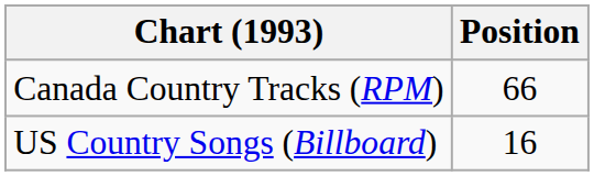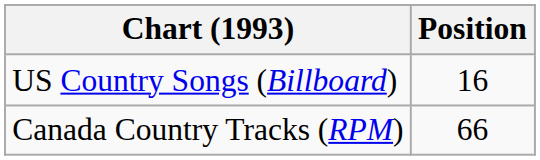 <table class="wikitable sortable">
 <tr>
 <th scope="col">Chart (1993)</th>
 <th scope="col">Position</th>
 </tr>
 <tr>
+<td>US <a href='#'>Country Songs</a> (<em><a href='#'>Billboard</a></em>)</td>
+<td style="text-align:center;">16</td>
+</tr>
+<tr>
 <td>Canada Country Tracks (<em><a href='#'>RPM</a></em>)</td>
 <td style="text-align:center;">66</td>
 </tr>
-<tr>
-<td>US <a href='#'>Country Songs</a> (<em><a href='#'>Billboard</a></em>)</td>
-<td style="text-align:center;">16</td>
-</tr>
 </table>
